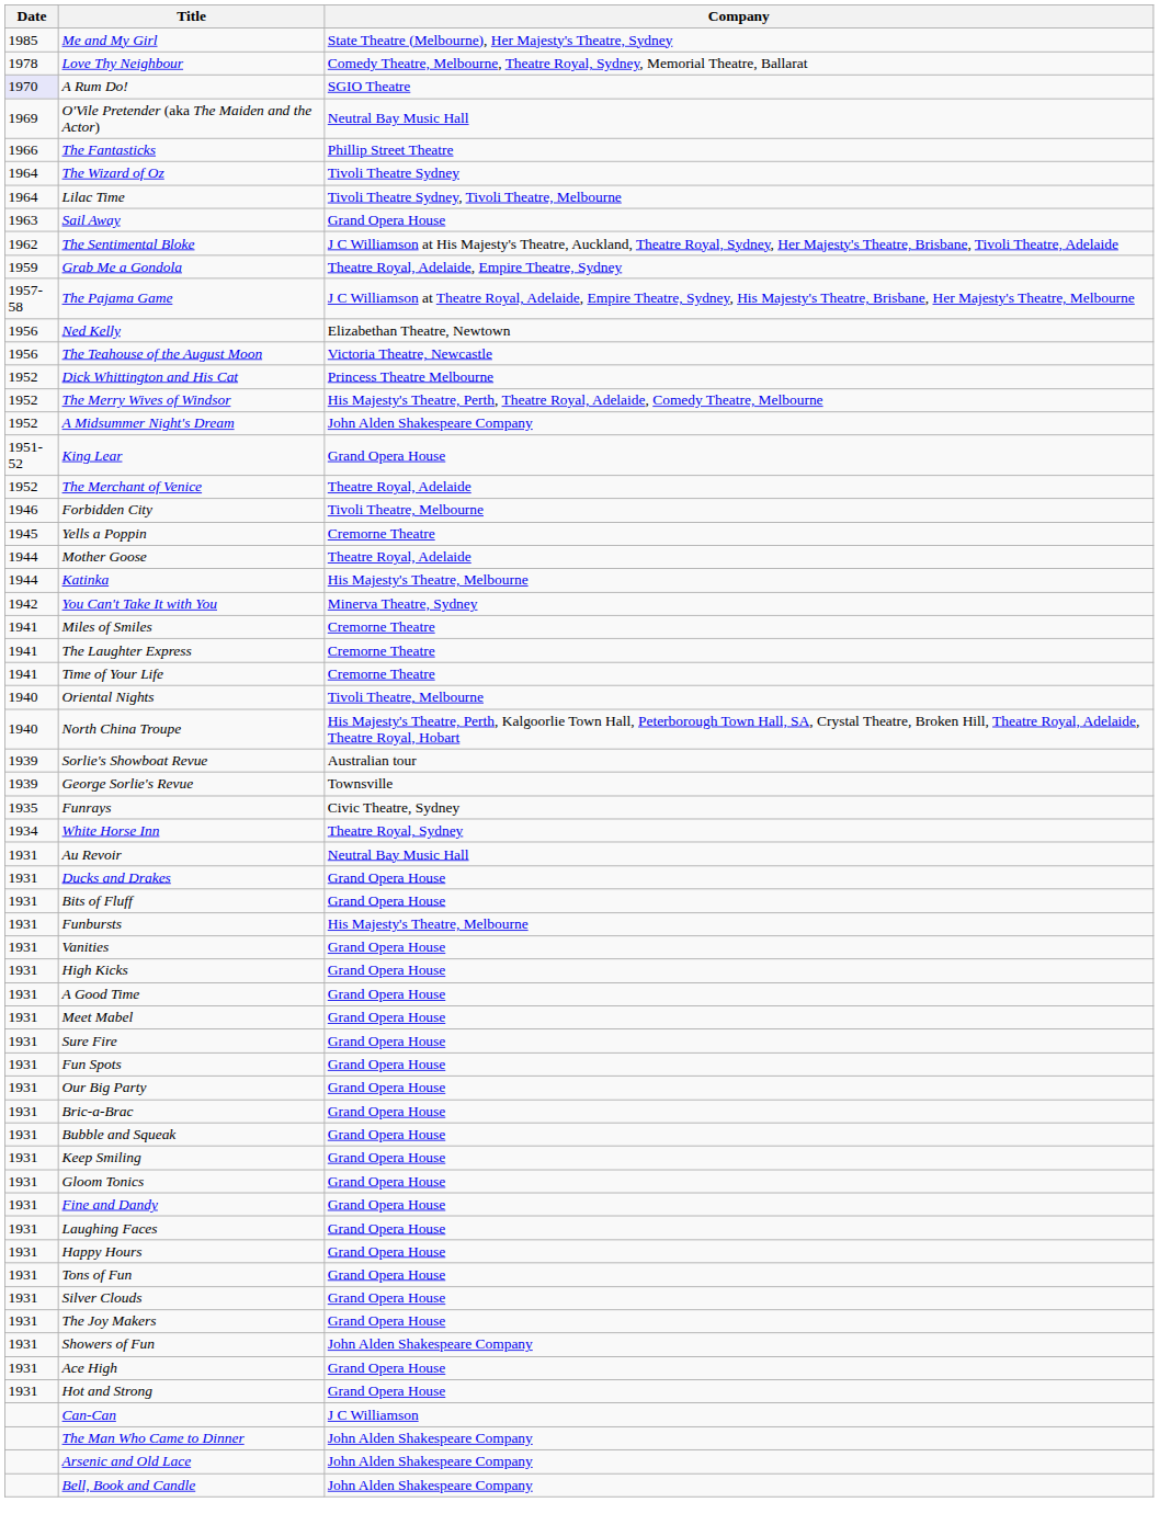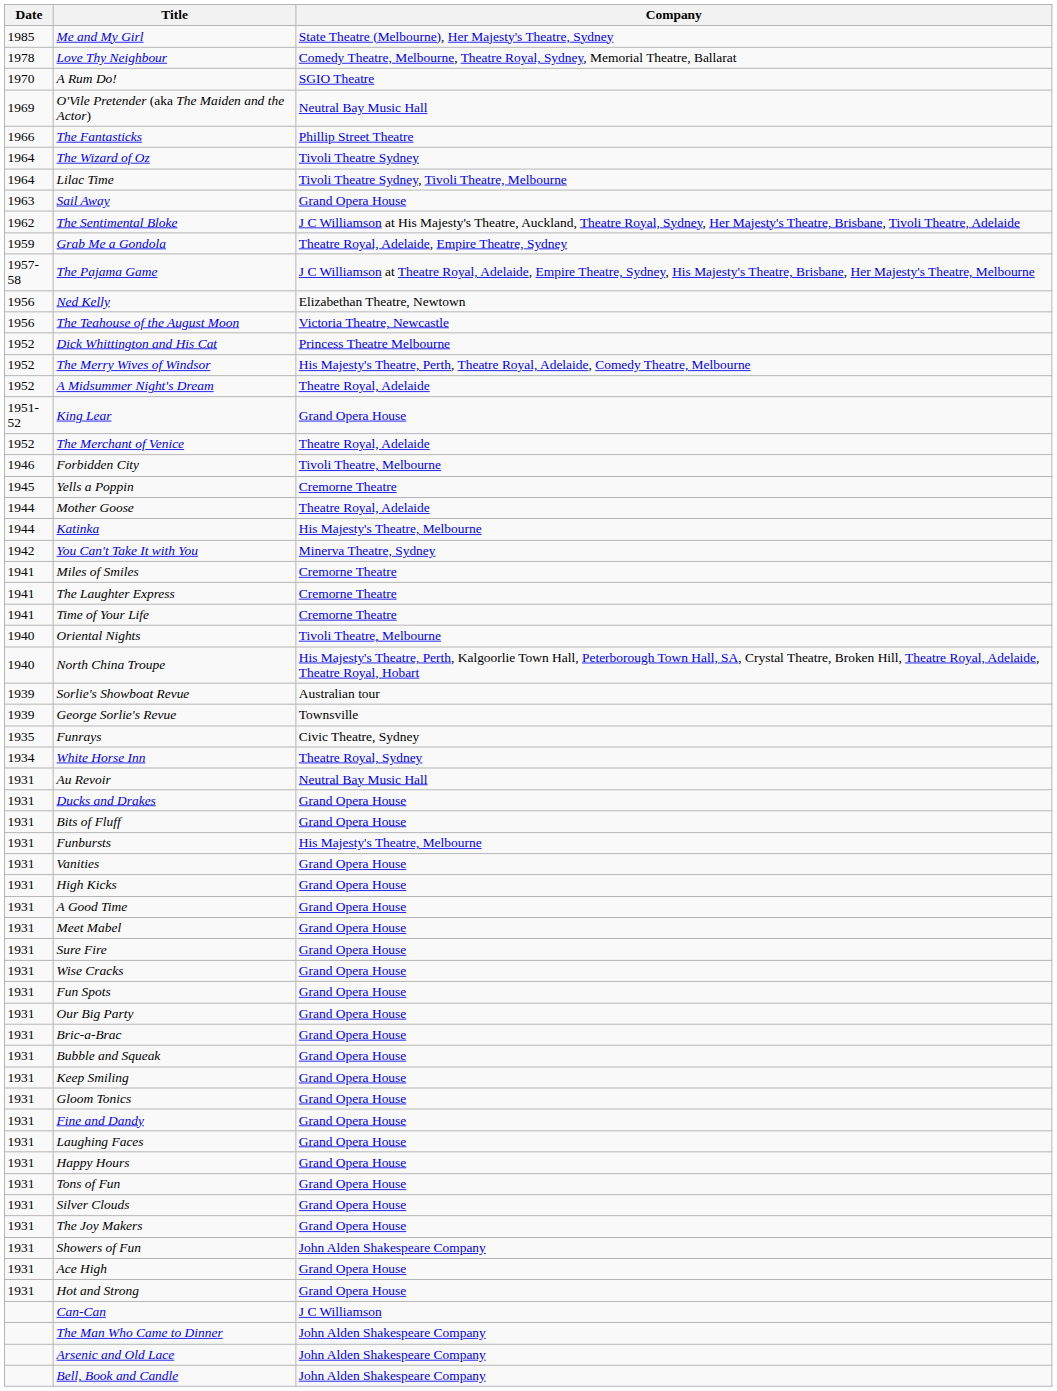 <table class="wikitable">
 <tr>
 <th>Date</th>
 <th>Title</th>
 <th>Company</th>
 </tr>
 <tr>
 <td>1985</td>
 <td><em><a href='#'>Me and My Girl</a></em></td>
 <td><a href='#'>State Theatre (Melbourne)</a>, <a href='#'>Her Majesty's Theatre, Sydney</a></td>
 </tr>
 <tr>
 <td>1978</td>
 <td><em><a href='#'>Love Thy Neighbour</a></em></td>
 <td><a href='#'>Comedy Theatre, Melbourne</a>, <a href='#'>Theatre Royal, Sydney</a>, Memorial Theatre, Ballarat</td>
 </tr>
 <tr>
-<td style="background: lavender;">1970</td>
+<td>1970</td>
 <td><em>A Rum Do!</em></td>
 <td><a href='#'>SGIO Theatre</a></td>
 </tr>
 <tr>
 <td>1969</td>
 <td><em>O'Vile Pretender</em> (aka <em>The Maiden and the Actor</em>)</td>
 <td><a href='#'>Neutral Bay Music Hall</a></td>
 </tr>
 <tr>
 <td>1966</td>
 <td><em><a href='#'>The Fantasticks</a></em></td>
 <td><a href='#'>Phillip Street Theatre</a></td>
 </tr>
 <tr>
 <td>1964</td>
 <td><em><a href='#'>The Wizard of Oz</a></em></td>
 <td><a href='#'>Tivoli Theatre Sydney</a></td>
 </tr>
 <tr>
 <td>1964</td>
 <td><em>Lilac Time</em></td>
 <td><a href='#'>Tivoli Theatre Sydney</a>, <a href='#'>Tivoli Theatre, Melbourne</a></td>
 </tr>
 <tr>
 <td>1963</td>
 <td><em><a href='#'>Sail Away</a></em></td>
 <td><a href='#'>Grand Opera House</a></td>
 </tr>
 <tr>
 <td>1962</td>
 <td><em><a href='#'>The Sentimental Bloke</a></em></td>
 <td><a href='#'>J C Williamson</a> at His Majesty's Theatre, Auckland, <a href='#'>Theatre Royal, Sydney</a>, <a href='#'>Her Majesty's Theatre, Brisbane</a>, <a href='#'>Tivoli Theatre, Adelaide</a></td>
 </tr>
 <tr>
 <td>1959</td>
 <td><em><a href='#'>Grab Me a Gondola</a></em></td>
 <td><a href='#'>Theatre Royal, Adelaide</a>, <a href='#'>Empire Theatre, Sydney</a></td>
 </tr>
 <tr>
 <td>1957-58</td>
 <td><em><a href='#'>The Pajama Game</a></em></td>
 <td><a href='#'>J C Williamson</a> at <a href='#'>Theatre Royal, Adelaide</a>, <a href='#'>Empire Theatre, Sydney</a>, <a href='#'>His Majesty's Theatre, Brisbane</a>, <a href='#'>Her Majesty's Theatre, Melbourne</a></td>
 </tr>
 <tr>
 <td>1956</td>
 <td><em><a href='#'>Ned Kelly</a></em></td>
 <td>Elizabethan Theatre, Newtown</td>
 </tr>
 <tr>
 <td>1956</td>
 <td><em><a href='#'>The Teahouse of the August Moon</a></em></td>
 <td><a href='#'>Victoria Theatre, Newcastle</a></td>
 </tr>
 <tr>
 <td>1952</td>
 <td><em><a href='#'>Dick Whittington and His Cat</a></em></td>
 <td><a href='#'>Princess Theatre Melbourne</a></td>
 </tr>
 <tr>
 <td>1952</td>
 <td><em><a href='#'>The Merry Wives of Windsor</a></em></td>
 <td><a href='#'>His Majesty's Theatre, Perth</a>, <a href='#'>Theatre Royal, Adelaide</a>, <a href='#'>Comedy Theatre, Melbourne</a></td>
 </tr>
 <tr>
 <td>1952</td>
 <td><em><a href='#'>A Midsummer Night's Dream</a></em></td>
-<td><a href='#'>John Alden Shakespeare Company</a></td>
+<td><a href='#'>Theatre Royal, Adelaide</a></td>
 </tr>
 <tr>
 <td>1951-52</td>
 <td><em><a href='#'>King Lear</a></em></td>
 <td><a href='#'>Grand Opera House</a></td>
 </tr>
 <tr>
 <td>1952</td>
 <td><em><a href='#'>The Merchant of Venice</a></em></td>
 <td><a href='#'>Theatre Royal, Adelaide</a></td>
 </tr>
 <tr>
 <td>1946</td>
 <td><em>Forbidden City</em></td>
 <td><a href='#'>Tivoli Theatre, Melbourne</a></td>
 </tr>
 <tr>
 <td>1945</td>
 <td><em>Yells a Poppin</em></td>
 <td><a href='#'>Cremorne Theatre</a></td>
 </tr>
 <tr>
 <td>1944</td>
 <td><em>Mother Goose</em></td>
 <td><a href='#'>Theatre Royal, Adelaide</a></td>
 </tr>
 <tr>
 <td>1944</td>
 <td><em><a href='#'>Katinka</a></em></td>
 <td><a href='#'>His Majesty's Theatre, Melbourne</a></td>
 </tr>
 <tr>
 <td>1942</td>
 <td><em><a href='#'>You Can't Take It with You</a></em></td>
 <td><a href='#'>Minerva Theatre, Sydney</a></td>
 </tr>
 <tr>
 <td>1941</td>
 <td><em>Miles of Smiles</em></td>
 <td><a href='#'>Cremorne Theatre</a></td>
 </tr>
 <tr>
 <td>1941</td>
 <td><em>The Laughter Express</em></td>
 <td><a href='#'>Cremorne Theatre</a></td>
 </tr>
 <tr>
 <td>1941</td>
 <td><em>Time of Your Life</em></td>
 <td><a href='#'>Cremorne Theatre</a></td>
 </tr>
 <tr>
 <td>1940</td>
 <td><em>Oriental Nights</em></td>
 <td><a href='#'>Tivoli Theatre, Melbourne</a></td>
 </tr>
 <tr>
 <td>1940</td>
 <td><em>North China Troupe</em></td>
 <td><a href='#'>His Majesty's Theatre, Perth</a>, Kalgoorlie Town Hall, <a href='#'>Peterborough Town Hall, SA</a>, Crystal Theatre, Broken Hill, <a href='#'>Theatre Royal, Adelaide</a>, <a href='#'>Theatre Royal, Hobart</a></td>
 </tr>
 <tr>
 <td>1939</td>
 <td><em>Sorlie's Showboat Revue</em></td>
 <td>Australian tour</td>
 </tr>
 <tr>
 <td>1939</td>
 <td><em>George Sorlie's Revue</em></td>
 <td>Townsville</td>
 </tr>
 <tr>
 <td>1935</td>
 <td><em>Funrays</em></td>
 <td>Civic Theatre, Sydney</td>
 </tr>
 <tr>
 <td>1934</td>
 <td><em><a href='#'>White Horse Inn</a></em></td>
 <td><a href='#'>Theatre Royal, Sydney</a></td>
 </tr>
 <tr>
 <td>1931</td>
 <td><em>Au Revoir</em></td>
 <td><a href='#'>Neutral Bay Music Hall</a></td>
 </tr>
 <tr>
 <td>1931</td>
 <td><em><a href='#'>Ducks and Drakes</a></em></td>
 <td><a href='#'>Grand Opera House</a></td>
 </tr>
 <tr>
 <td>1931</td>
 <td><em>Bits of Fluff</em></td>
 <td><a href='#'>Grand Opera House</a></td>
 </tr>
 <tr>
 <td>1931</td>
 <td><em>Funbursts</em></td>
 <td><a href='#'>His Majesty's Theatre, Melbourne</a></td>
 </tr>
 <tr>
 <td>1931</td>
 <td><em>Vanities</em></td>
 <td><a href='#'>Grand Opera House</a></td>
 </tr>
 <tr>
 <td>1931</td>
 <td><em>High Kicks</em></td>
 <td><a href='#'>Grand Opera House</a></td>
 </tr>
 <tr>
 <td>1931</td>
 <td><em>A Good Time</em></td>
 <td><a href='#'>Grand Opera House</a></td>
 </tr>
 <tr>
 <td>1931</td>
 <td><em>Meet Mabel</em></td>
 <td><a href='#'>Grand Opera House</a></td>
 </tr>
 <tr>
 <td>1931</td>
 <td><em>Sure Fire</em></td>
 <td><a href='#'>Grand Opera House</a></td>
 </tr>
 <tr>
 <td>1931</td>
+<td><em>Wise Cracks</em></td>
+<td><a href='#'>Grand Opera House</a></td>
+</tr>
+<tr>
+<td>1931</td>
 <td><em>Fun Spots</em></td>
 <td><a href='#'>Grand Opera House</a></td>
 </tr>
 <tr>
 <td>1931</td>
 <td><em>Our Big Party</em></td>
 <td><a href='#'>Grand Opera House</a></td>
 </tr>
 <tr>
 <td>1931</td>
 <td><em>Bric-a-Brac</em></td>
 <td><a href='#'>Grand Opera House</a></td>
 </tr>
 <tr>
 <td>1931</td>
 <td><em>Bubble and Squeak</em></td>
 <td><a href='#'>Grand Opera House</a></td>
 </tr>
 <tr>
 <td>1931</td>
 <td><em>Keep Smiling</em></td>
 <td><a href='#'>Grand Opera House</a></td>
 </tr>
 <tr>
 <td>1931</td>
 <td><em>Gloom Tonics</em></td>
 <td><a href='#'>Grand Opera House</a></td>
 </tr>
 <tr>
 <td>1931</td>
 <td><em><a href='#'>Fine and Dandy</a></em></td>
 <td><a href='#'>Grand Opera House</a></td>
 </tr>
 <tr>
 <td>1931</td>
 <td><em>Laughing Faces</em></td>
 <td><a href='#'>Grand Opera House</a></td>
 </tr>
 <tr>
 <td>1931</td>
 <td><em>Happy Hours</em></td>
 <td><a href='#'>Grand Opera House</a></td>
 </tr>
 <tr>
 <td>1931</td>
 <td><em>Tons of Fun</em></td>
 <td><a href='#'>Grand Opera House</a></td>
 </tr>
 <tr>
 <td>1931</td>
 <td><em>Silver Clouds</em></td>
 <td><a href='#'>Grand Opera House</a></td>
 </tr>
 <tr>
 <td>1931</td>
 <td><em>The Joy Makers</em></td>
 <td><a href='#'>Grand Opera House</a></td>
 </tr>
 <tr>
 <td>1931</td>
 <td><em>Showers of Fun</em></td>
 <td><a href='#'>John Alden Shakespeare Company</a></td>
 </tr>
 <tr>
 <td>1931</td>
 <td><em>Ace High</em></td>
 <td><a href='#'>Grand Opera House</a></td>
 </tr>
 <tr>
 <td>1931</td>
 <td><em>Hot and Strong</em></td>
 <td><a href='#'>Grand Opera House</a></td>
 </tr>
 <tr>
 <td></td>
 <td><em><a href='#'>Can-Can</a></em></td>
 <td><a href='#'>J C Williamson</a></td>
 </tr>
 <tr>
 <td></td>
 <td><em><a href='#'>The Man Who Came to Dinner</a></em></td>
 <td><a href='#'>John Alden Shakespeare Company</a></td>
 </tr>
 <tr>
 <td></td>
 <td><em><a href='#'>Arsenic and Old Lace</a></em></td>
 <td><a href='#'>John Alden Shakespeare Company</a></td>
 </tr>
 <tr>
 <td></td>
 <td><em><a href='#'>Bell, Book and Candle</a></em></td>
 <td><a href='#'>John Alden Shakespeare Company</a></td>
 </tr>
 </table>
